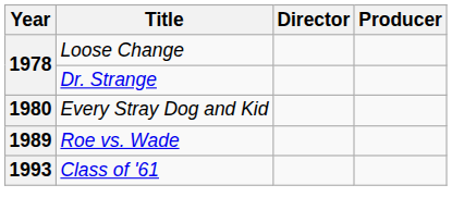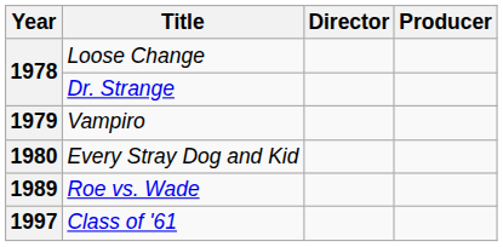 <table class="wikitable plainrowheaders">
 <tr>
 <th scope="col">Year</th>
 <th scope="col">Title</th>
 <th scope="col">Director</th>
 <th scope="col">Producer</th>
 </tr>
 <tr>
 <th scope="row" rowspan=2>1978</th>
 <td><em>Loose Change</em></td>
 <td></td>
 <td></td>
 </tr>
 <tr>
 <td><em><a href='#'>Dr. Strange</a></em></td>
 <td></td>
 <td></td>
 </tr>
 <tr>
+<th scope="row">1979</th>
+<td><em>Vampiro</em></td>
+<td></td>
+<td></td>
+</tr>
+<tr>
 <th scope="row">1980</th>
 <td><em>Every Stray Dog and Kid</em></td>
 <td></td>
 <td></td>
 </tr>
 <tr>
 <th scope="row">1989</th>
 <td><em><a href='#'>Roe vs. Wade</a></em></td>
 <td></td>
 <td></td>
 </tr>
 <tr>
-<th scope="row">1993</th>
+<th scope="row">1997</th>
 <td><em><a href='#'>Class of '61</a></em></td>
 <td></td>
 <td></td>
 </tr>
 </table>
